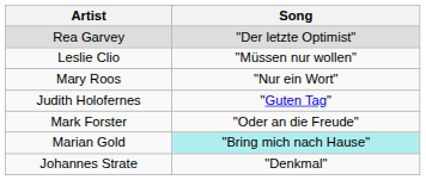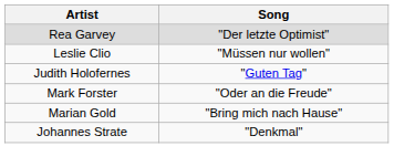 <table class="wikitable plainrowheaders" style="text-align:center;" border="1">
 <tr>
 <th scope="col" rowspan="1" style="width:12em;">Artist</th>
 <th scope="col" rowspan="1" style="width:18em;">Song</th>
 </tr>
 <tr style="background:#ddd;">
 <td scope="row">Rea Garvey</td>
 <td>"Der letzte Optimist"</td>
 </tr>
 <tr>
 <td scope="row">Leslie Clio</td>
 <td>"Müssen nur wollen"</td>
 </tr>
 <tr>
-<td scope="row">Mary Roos</td>
-<td>"Nur ein Wort"</td>
-</tr>
-<tr>
 <td scope="row">Judith Holofernes</td>
 <td>"<a href='#'>Guten Tag</a>"</td>
 </tr>
 <tr>
 <td scope="row">Mark Forster</td>
 <td>"Oder an die Freude"</td>
 </tr>
 <tr>
 <td scope="row">Marian Gold</td>
-<td style="background: paleturquoise;">"Bring mich nach Hause"</td>
+<td>"Bring mich nach Hause"</td>
 </tr>
 <tr>
 <td scope="row">Johannes Strate</td>
 <td>"Denkmal"</td>
 </tr>
 </table>
